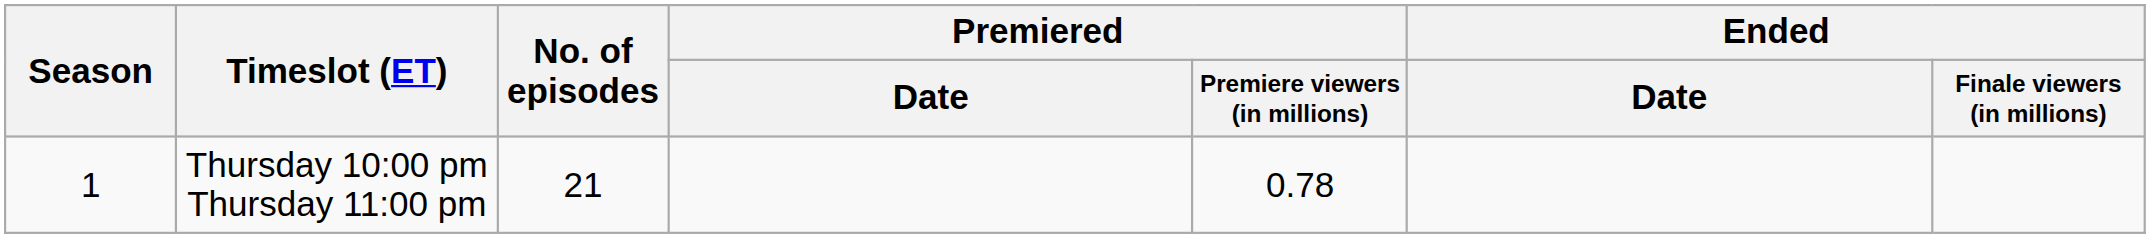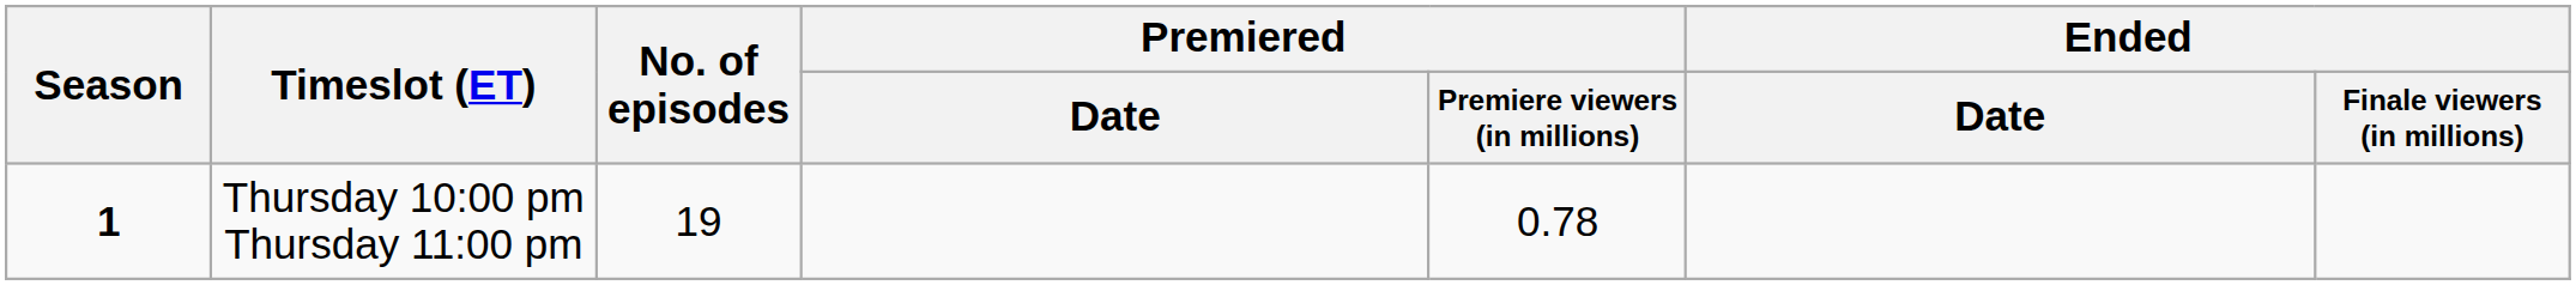 <table class="wikitable plainrowheaders" style="text-align:center;">
 <tr>
 <th scope="col" style="width:8%;" rowspan="2">Season</th>
 <th scope="col" style="width:15%;" rowspan="2">Timeslot (<a href='#'>ET</a>)</th>
 <th scope="col" style="width:8%;" rowspan="2">No. of<br>episodes</th>
 <th scope="col" colspan=2>Premiered</th>
 <th scope="col" colspan=2>Ended</th>
 </tr>
 <tr>
 <th scope="col">Date</th>
 <th scope="col" span style="width:10%; font-size:smaller; line-height:100%;"><small>Premiere viewers<br>(in millions)</small></th>
 <th scope="col">Date</th>
 <th scope="col" span style="width:10%; font-size:smaller; line-height:100%;"><small>Finale viewers<br>(in millions)</small></th>
 </tr>
 <tr>
-<td scope="row">1</td>
+<td scope="row"><strong>1</strong></td>
 <td>Thursday 10:00 pm<br>Thursday 11:00 pm</td>
-<td>21</td>
+<td>19</td>
 <td></td>
 <td>0.78</td>
 <td></td>
 <td></td>
 </tr>
 </table>
